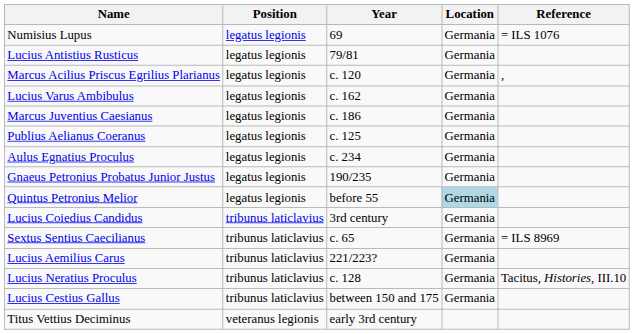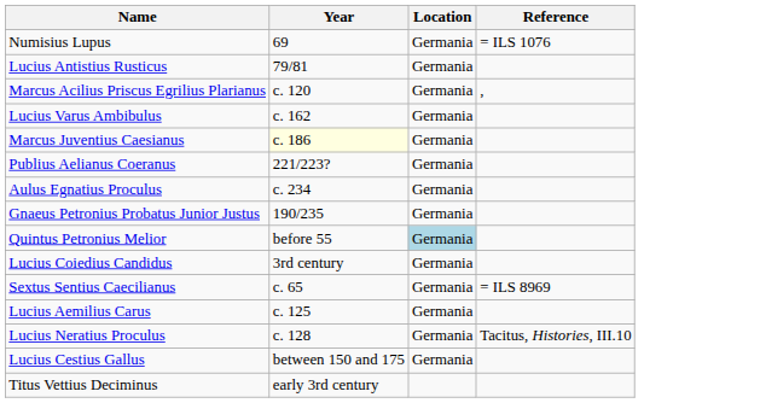 <table class="wikitable sortable">
 <tr style="vertical-align: top;">
 <th>Name</th>
-<th>Position</th>
 <th>Year</th>
 <th>Location</th>
 <th>Reference</th>
 </tr>
 <tr>
 <td>Numisius Lupus</td>
-<td><a href='#'>legatus legionis</a></td>
 <td>69</td>
 <td>Germania</td>
 <td> = ILS 1076</td>
 </tr>
 <tr>
 <td><a href='#'>Lucius Antistius Rusticus</a></td>
-<td>legatus legionis</td>
 <td>79/81</td>
 <td>Germania</td>
 <td></td>
 </tr>
 <tr>
 <td><a href='#'>Marcus Acilius Priscus Egrilius Plarianus</a></td>
-<td>legatus legionis</td>
 <td>c. 120</td>
 <td>Germania</td>
 <td>,</td>
 </tr>
 <tr>
 <td><a href='#'>Lucius Varus Ambibulus</a></td>
-<td>legatus legionis</td>
 <td>c. 162</td>
 <td>Germania</td>
 <td></td>
 </tr>
 <tr>
 <td><a href='#'>Marcus Juventius Caesianus</a></td>
-<td>legatus legionis</td>
-<td>c. 186</td>
+<td style="background: lightyellow;">c. 186</td>
 <td>Germania</td>
 <td></td>
 </tr>
 <tr>
 <td><a href='#'>Publius Aelianus Coeranus</a></td>
-<td>legatus legionis</td>
-<td>c. 125</td>
+<td>221/223?</td>
 <td>Germania</td>
 <td></td>
 </tr>
 <tr>
 <td><a href='#'>Aulus Egnatius Proculus</a></td>
-<td>legatus legionis</td>
 <td>c. 234</td>
 <td>Germania</td>
 <td></td>
 </tr>
 <tr>
 <td><a href='#'>Gnaeus Petronius Probatus Junior Justus</a></td>
-<td>legatus legionis</td>
 <td>190/235</td>
 <td>Germania</td>
 <td></td>
 </tr>
 <tr>
 <td><a href='#'>Quintus Petronius Melior</a></td>
-<td>legatus legionis</td>
 <td>before 55</td>
 <td style="background: lightblue;">Germania</td>
 <td></td>
 </tr>
 <tr>
 <td><a href='#'>Lucius Coiedius Candidus</a></td>
-<td><a href='#'>tribunus laticlavius</a></td>
 <td>3rd century</td>
 <td>Germania</td>
 <td></td>
 </tr>
 <tr>
 <td><a href='#'>Sextus Sentius Caecilianus</a></td>
-<td>tribunus laticlavius</td>
 <td>c. 65</td>
 <td>Germania</td>
 <td> = ILS 8969</td>
 </tr>
 <tr>
 <td><a href='#'>Lucius Aemilius Carus</a></td>
-<td>tribunus laticlavius</td>
-<td>221/223?</td>
+<td>c. 125</td>
 <td>Germania</td>
 <td></td>
 </tr>
 <tr>
 <td><a href='#'>Lucius Neratius Proculus</a></td>
-<td>tribunus laticlavius</td>
 <td>c. 128</td>
 <td>Germania</td>
 <td>Tacitus, <em>Histories</em>, III.10</td>
 </tr>
 <tr>
 <td><a href='#'>Lucius Cestius Gallus</a></td>
-<td>tribunus laticlavius</td>
 <td>between 150 and 175</td>
 <td>Germania</td>
 <td></td>
 </tr>
 <tr>
 <td>Titus Vettius Deciminus</td>
-<td>veteranus legionis</td>
 <td>early 3rd century</td>
 <td></td>
 <td></td>
 </tr>
 </table>
